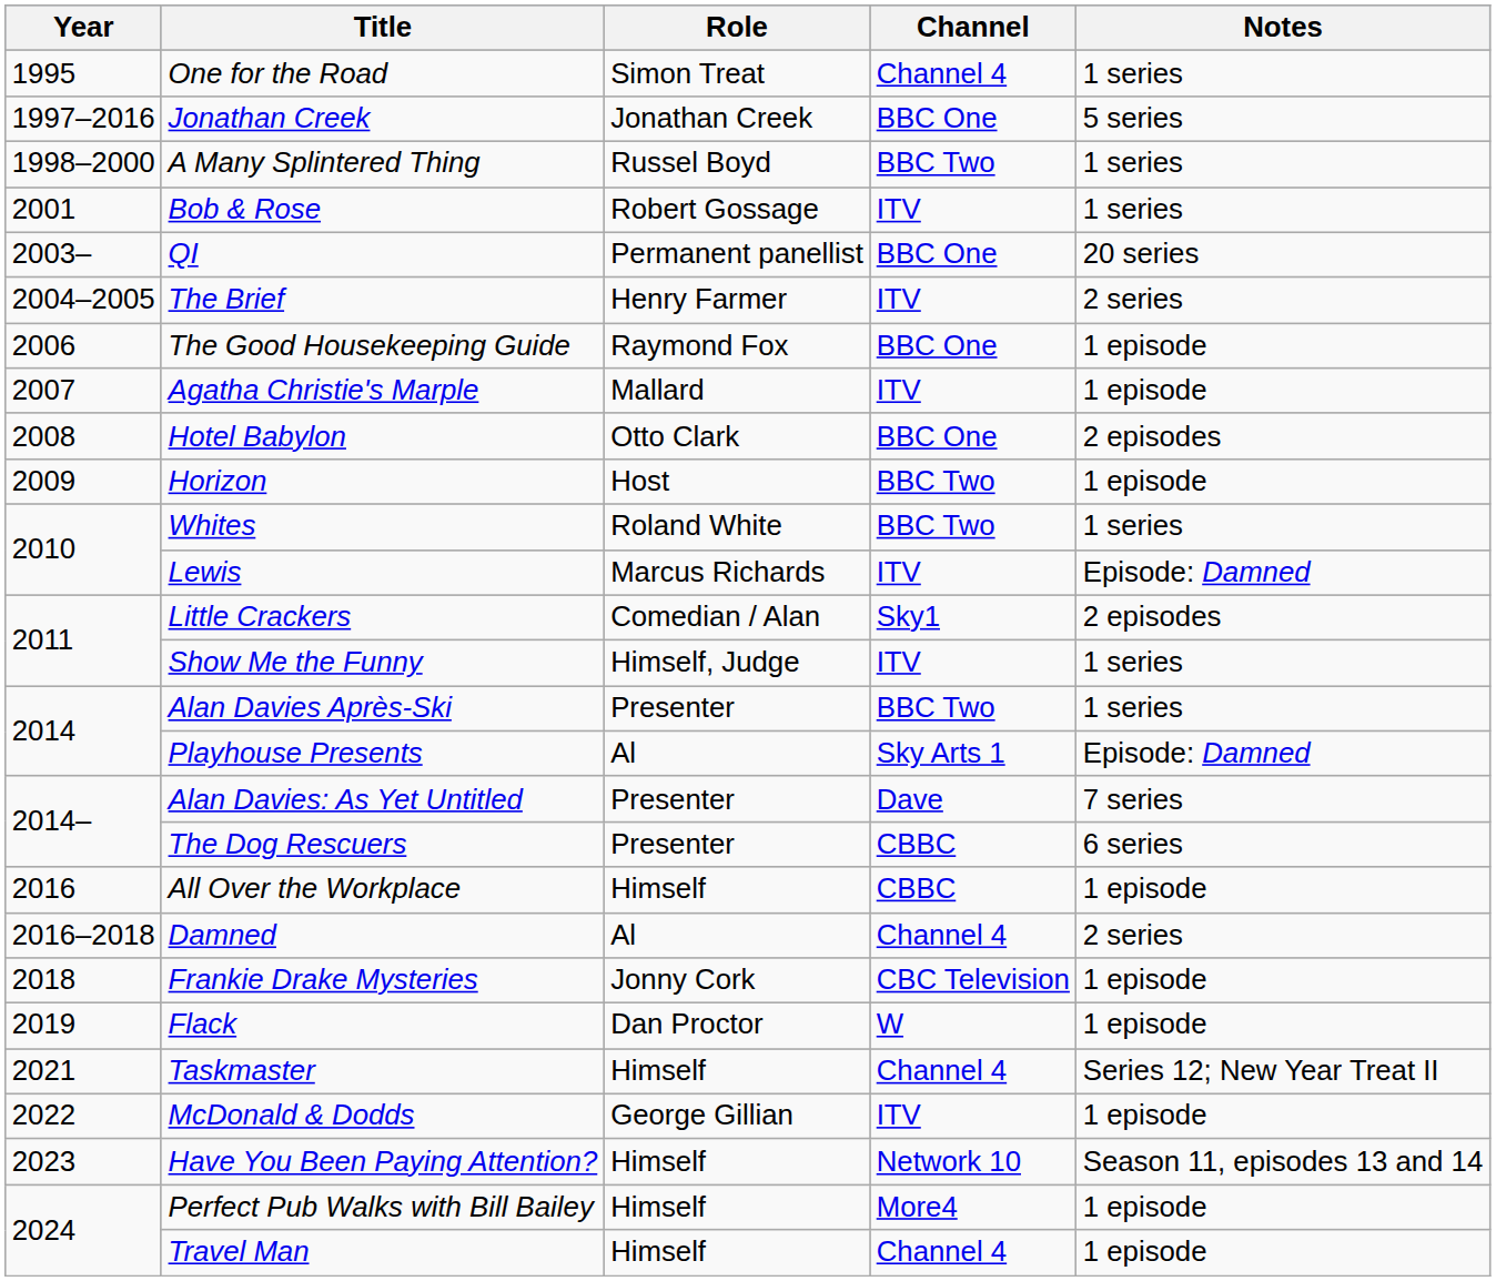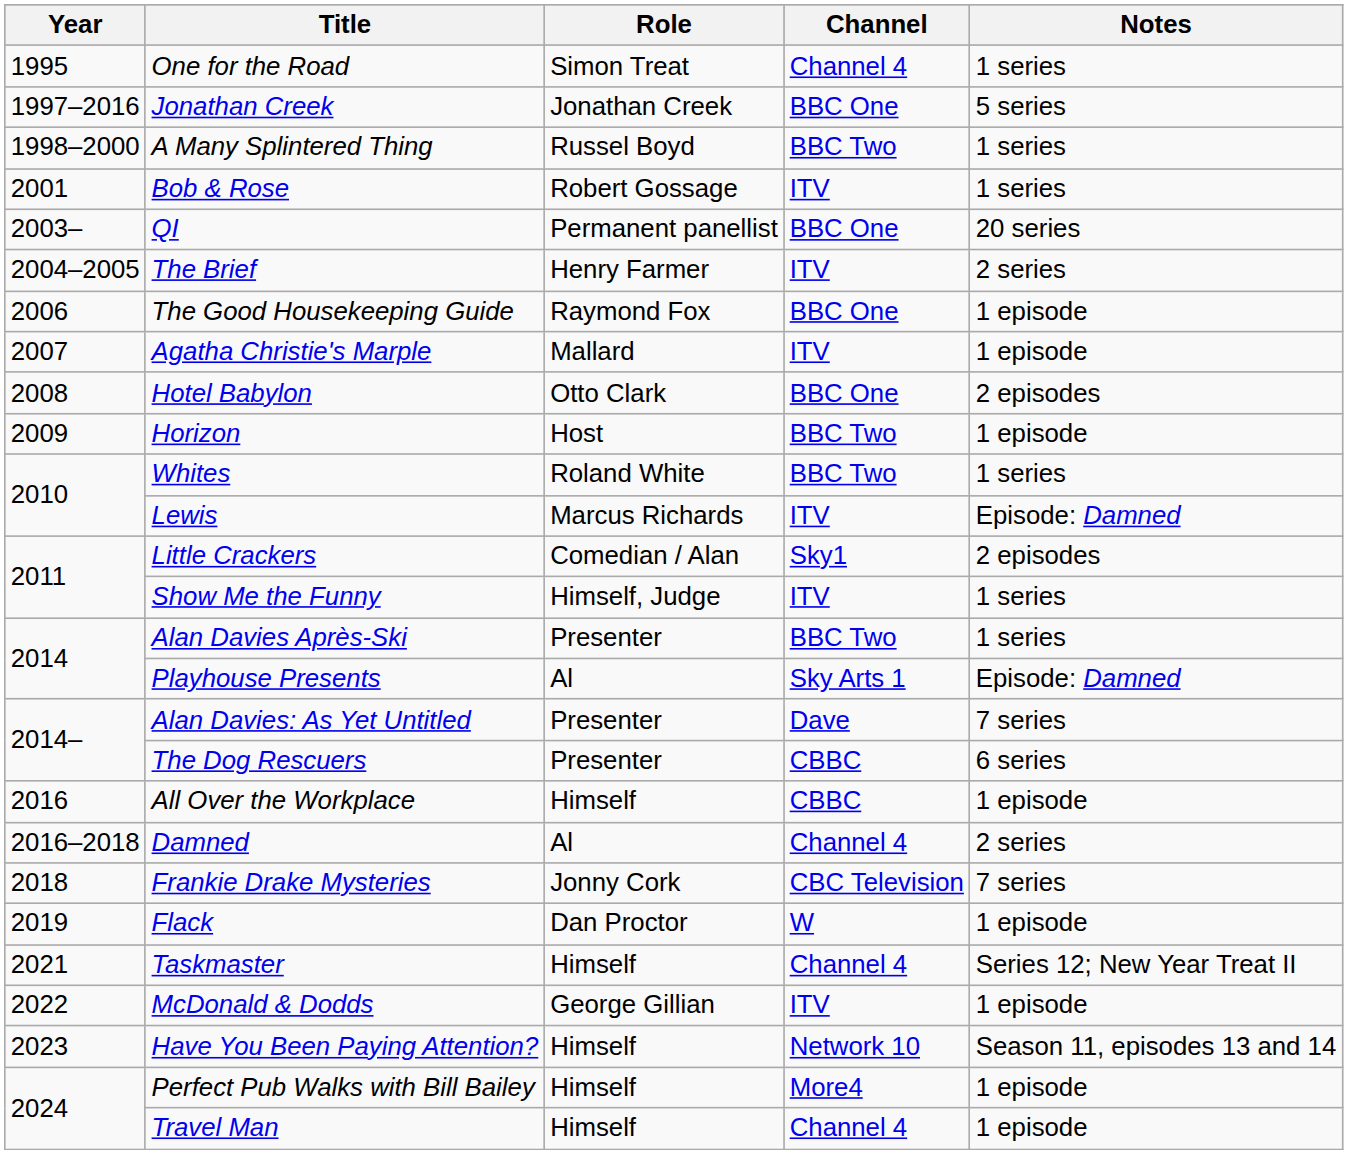 <table class="wikitable">
 <tr style="background:#b0c4de; text-align:center;">
 <th>Year</th>
 <th>Title</th>
 <th>Role</th>
 <th>Channel</th>
 <th>Notes</th>
 </tr>
 <tr>
 <td>1995</td>
 <td><em>One for the Road</em></td>
 <td>Simon Treat</td>
 <td><a href='#'>Channel 4</a></td>
 <td>1 series</td>
 </tr>
 <tr>
 <td>1997–2016</td>
 <td><em><a href='#'>Jonathan Creek</a></em></td>
 <td>Jonathan Creek</td>
 <td><a href='#'>BBC One</a></td>
 <td>5 series</td>
 </tr>
 <tr>
 <td>1998–2000</td>
 <td><em>A Many Splintered Thing</em></td>
 <td>Russel Boyd</td>
 <td><a href='#'>BBC Two</a></td>
 <td>1 series</td>
 </tr>
 <tr>
 <td>2001</td>
 <td><em><a href='#'>Bob & Rose</a></em></td>
 <td>Robert Gossage</td>
 <td><a href='#'>ITV</a></td>
 <td>1 series</td>
 </tr>
 <tr>
 <td>2003–</td>
 <td><em><a href='#'>QI</a></em></td>
 <td>Permanent panellist</td>
 <td><a href='#'>BBC One</a></td>
 <td>20 series</td>
 </tr>
 <tr>
 <td>2004–2005</td>
 <td><em><a href='#'>The Brief</a></em></td>
 <td>Henry Farmer</td>
 <td><a href='#'>ITV</a></td>
 <td>2 series</td>
 </tr>
 <tr>
 <td>2006</td>
 <td><em>The Good Housekeeping Guide</em></td>
 <td>Raymond Fox</td>
 <td><a href='#'>BBC One</a></td>
 <td>1 episode</td>
 </tr>
 <tr>
 <td>2007</td>
 <td><em><a href='#'>Agatha Christie's Marple</a></em></td>
 <td>Mallard</td>
 <td><a href='#'>ITV</a></td>
 <td>1 episode</td>
 </tr>
 <tr>
 <td>2008</td>
 <td><em><a href='#'>Hotel Babylon</a></em></td>
 <td>Otto Clark</td>
 <td><a href='#'>BBC One</a></td>
 <td>2 episodes</td>
 </tr>
 <tr>
 <td>2009</td>
 <td><em><a href='#'>Horizon</a></em></td>
 <td>Host</td>
 <td><a href='#'>BBC Two</a></td>
 <td>1 episode</td>
 </tr>
 <tr>
 <td rowspan=2>2010</td>
 <td><em><a href='#'>Whites</a></em></td>
 <td>Roland White</td>
 <td><a href='#'>BBC Two</a></td>
 <td>1 series</td>
 </tr>
 <tr>
 <td><em><a href='#'>Lewis</a></em></td>
 <td>Marcus Richards</td>
 <td><a href='#'>ITV</a></td>
 <td>Episode: <em><a href='#'>Damned</a></em></td>
 </tr>
 <tr>
 <td rowspan=2>2011</td>
 <td><em><a href='#'>Little Crackers</a></em></td>
 <td>Comedian / Alan</td>
 <td><a href='#'>Sky1</a></td>
 <td>2 episodes</td>
 </tr>
 <tr>
 <td><em><a href='#'>Show Me the Funny</a></em></td>
 <td>Himself, Judge</td>
 <td><a href='#'>ITV</a></td>
 <td>1 series</td>
 </tr>
 <tr>
 <td rowspan=2>2014</td>
 <td><em><a href='#'>Alan Davies Après-Ski</a></em></td>
 <td>Presenter</td>
 <td><a href='#'>BBC Two</a></td>
 <td>1 series</td>
 </tr>
 <tr>
 <td><em><a href='#'>Playhouse Presents</a></em></td>
 <td>Al</td>
 <td><a href='#'>Sky Arts 1</a></td>
 <td>Episode: <em><a href='#'>Damned</a></em></td>
 </tr>
 <tr>
 <td rowspan=2>2014–</td>
 <td><em><a href='#'>Alan Davies: As Yet Untitled</a></em></td>
 <td>Presenter</td>
 <td><a href='#'>Dave</a></td>
 <td>7 series</td>
 </tr>
 <tr>
 <td><em><a href='#'>The Dog Rescuers</a></em></td>
 <td>Presenter</td>
 <td><a href='#'>CBBC</a></td>
 <td>6 series</td>
 </tr>
 <tr>
 <td>2016</td>
 <td><em>All Over the Workplace</em></td>
 <td>Himself</td>
 <td><a href='#'>CBBC</a></td>
 <td>1 episode</td>
 </tr>
 <tr>
 <td>2016–2018</td>
 <td><em><a href='#'>Damned</a></em></td>
 <td>Al</td>
 <td><a href='#'>Channel 4</a></td>
 <td>2 series</td>
 </tr>
 <tr>
 <td>2018</td>
 <td><em><a href='#'>Frankie Drake Mysteries</a></em></td>
 <td>Jonny Cork</td>
 <td><a href='#'>CBC Television</a></td>
-<td>1 episode</td>
+<td>7 series</td>
 </tr>
 <tr>
 <td>2019</td>
 <td><a href='#'><em>Flack</em></a></td>
 <td>Dan Proctor</td>
 <td><a href='#'>W</a></td>
 <td>1 episode</td>
 </tr>
 <tr>
 <td>2021</td>
 <td><a href='#'><em>Taskmaster</em></a></td>
 <td>Himself</td>
 <td><a href='#'>Channel 4</a></td>
 <td>Series 12; New Year Treat II</td>
 </tr>
 <tr>
 <td>2022</td>
 <td><em><a href='#'>McDonald & Dodds</a></em></td>
 <td>George Gillian</td>
 <td><a href='#'>ITV</a></td>
 <td>1 episode</td>
 </tr>
 <tr>
 <td>2023</td>
 <td><em><a href='#'>Have You Been Paying Attention?</a></em></td>
 <td>Himself</td>
 <td><a href='#'>Network 10</a></td>
 <td>Season 11, episodes 13 and 14</td>
 </tr>
 <tr>
 <td rowspan=2>2024</td>
 <td><em>Perfect Pub Walks with Bill Bailey</em></td>
 <td>Himself</td>
 <td><a href='#'>More4</a></td>
 <td>1 episode</td>
 </tr>
 <tr>
 <td><em><a href='#'>Travel Man</a></em></td>
 <td>Himself</td>
 <td><a href='#'>Channel 4</a></td>
 <td>1 episode</td>
 </tr>
 </table>
